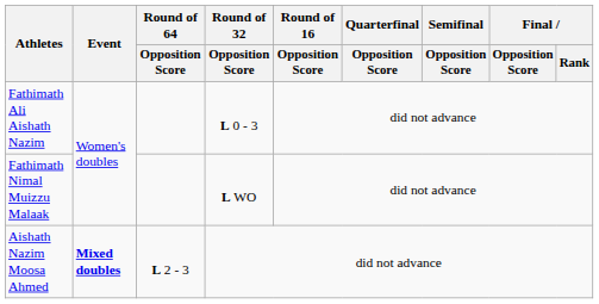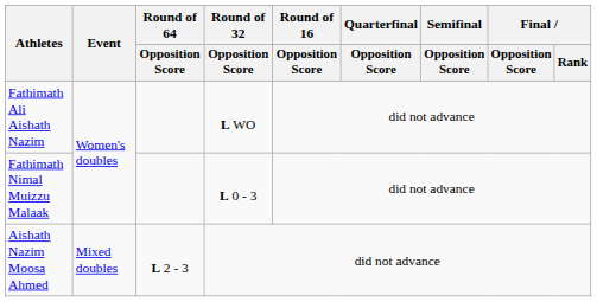 <table class=wikitable style=font-size:88%;text-align:center>
 <tr>
 <th rowspan=2>Athletes</th>
 <th rowspan=2>Event</th>
 <th>Round of 64</th>
 <th>Round of 32</th>
 <th>Round of 16</th>
 <th>Quarterfinal</th>
 <th>Semifinal</th>
 <th colspan=2>Final / </th>
 </tr>
 <tr style=font-size:95%>
 <th>Opposition<br>Score</th>
 <th>Opposition<br>Score</th>
 <th>Opposition<br>Score</th>
 <th>Opposition<br>Score</th>
 <th>Opposition<br>Score</th>
 <th>Opposition<br>Score</th>
 <th>Rank</th>
 </tr>
 <tr>
 <td align=left><a href='#'>Fathimath Ali</a><br><a href='#'>Aishath Nazim</a></td>
 <td align=left rowspan=2><a href='#'>Women's doubles</a></td>
 <td></td>
-<td><br><strong>L</strong> 0 - 3</td>
+<td><br><strong>L</strong> WO</td>
 <td colspan=5>did not advance</td>
 </tr>
 <tr>
 <td align=left><a href='#'>Fathimath Nimal</a><br><a href='#'>Muizzu Malaak</a></td>
 <td></td>
-<td><br><strong>L</strong> WO</td>
+<td><br><strong>L</strong> 0 - 3</td>
 <td colspan=5>did not advance</td>
 </tr>
 <tr>
 <td align=left><a href='#'>Aishath Nazim</a><br><a href='#'>Moosa Ahmed</a></td>
-<td align=left><strong><a href='#'>Mixed doubles</a></strong></td>
+<td align=left><a href='#'>Mixed doubles</a></td>
 <td><br><strong>L</strong> 2 - 3</td>
 <td colspan=6>did not advance</td>
 </tr>
 </table>
